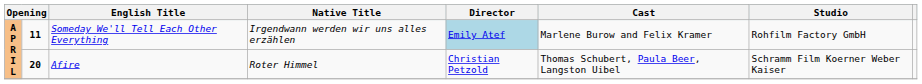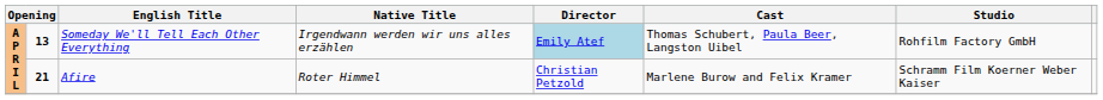 <table class="wikitable sortable">
 <tr style="background:#b0e0e6; text-align:center;">
 <th colspan="2">Opening</th>
 <th>English Title</th>
 <th>Native Title</th>
 <th>Director</th>
 <th>Cast</th>
 <th>Studio</th>
 <th></th>
 </tr>
 <tr>
 <th rowspan="2" style="text-align:center; background:#f7bf87; ">A<br>P<br>R<br>I<br>L</th>
-<td rowspan="1" style="text-align:center"><strong>11</strong></td>
+<td rowspan="1" style="text-align:center"><strong>13</strong></td>
 <td><em><a href='#'>Someday We'll Tell Each Other Everything</a></em></td>
 <td><em>Irgendwann werden wir uns alles erzählen</em></td>
 <td style="background: lightblue;"><a href='#'>Emily Atef</a></td>
-<td>Marlene Burow and Felix Kramer</td>
+<td>Thomas Schubert, <a href='#'>Paula Beer</a>, Langston Uibel</td>
 <td>Rohfilm Factory GmbH</td>
 <td></td>
 </tr>
 <tr>
-<td rowspan="1" style="text-align:center"><strong>20</strong></td>
+<td rowspan="1" style="text-align:center"><strong>21</strong></td>
 <td><em><a href='#'>Afire</a></em></td>
 <td><em>Roter Himmel</em></td>
 <td><a href='#'>Christian Petzold</a></td>
-<td>Thomas Schubert, <a href='#'>Paula Beer</a>, Langston Uibel</td>
+<td>Marlene Burow and Felix Kramer</td>
 <td>Schramm Film Koerner Weber Kaiser</td>
 <td></td>
 </tr>
 <tr>
 </tr>
 </table>
